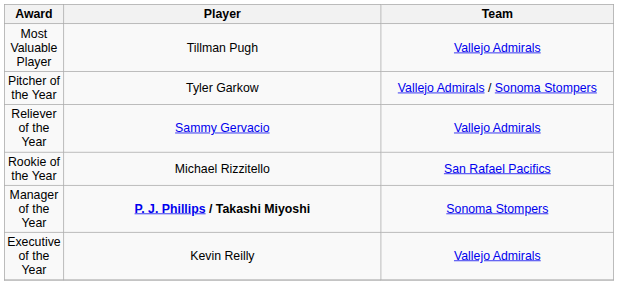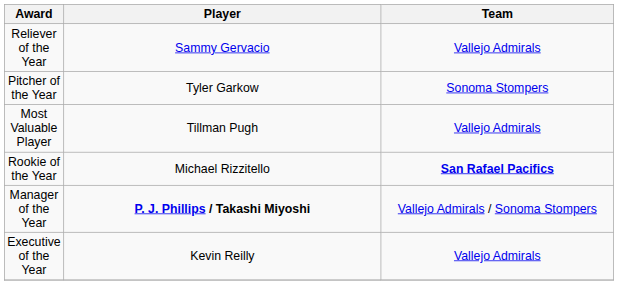 <table class="wikitable"  style="width:50%; text-align:center;">
 <tr>
 <th style="width:5%;">Award</th>
 <th style="width:55%;">Player</th>
 <th style="width:55%;">Team</th>
 </tr>
 <tr>
+<td>Reliever of the Year</td>
+<td><a href='#'>Sammy Gervacio</a></td>
+<td><a href='#'>Vallejo Admirals</a></td>
+</tr>
+<tr>
+<td>Pitcher of the Year</td>
+<td>Tyler Garkow </td>
+<td><a href='#'>Sonoma Stompers</a></td>
+</tr>
+<tr>
 <td>Most Valuable Player</td>
 <td>Tillman Pugh </td>
 <td><a href='#'>Vallejo Admirals</a></td>
 </tr>
 <tr>
-<td>Pitcher of the Year</td>
-<td>Tyler Garkow </td>
-<td><a href='#'>Vallejo Admirals</a> / <a href='#'>Sonoma Stompers</a></td>
-</tr>
-<tr>
-<td>Reliever of the Year</td>
-<td><a href='#'>Sammy Gervacio</a></td>
-<td><a href='#'>Vallejo Admirals</a></td>
-</tr>
-<tr>
 <td>Rookie of the Year</td>
 <td>Michael Rizzitello </td>
-<td><a href='#'>San Rafael Pacifics</a></td>
+<td><strong><a href='#'>San Rafael Pacifics</a></strong></td>
 </tr>
 <tr>
 <td>Manager of the Year</td>
 <td><strong><a href='#'>P. J. Phillips</a> / Takashi Miyoshi </strong></td>
-<td><a href='#'>Sonoma Stompers</a></td>
+<td><a href='#'>Vallejo Admirals</a> / <a href='#'>Sonoma Stompers</a></td>
 </tr>
 <tr>
 <td>Executive of the Year</td>
 <td>Kevin Reilly</td>
 <td><a href='#'>Vallejo Admirals</a></td>
 </tr>
 <tr>
 </tr>
 </table>
